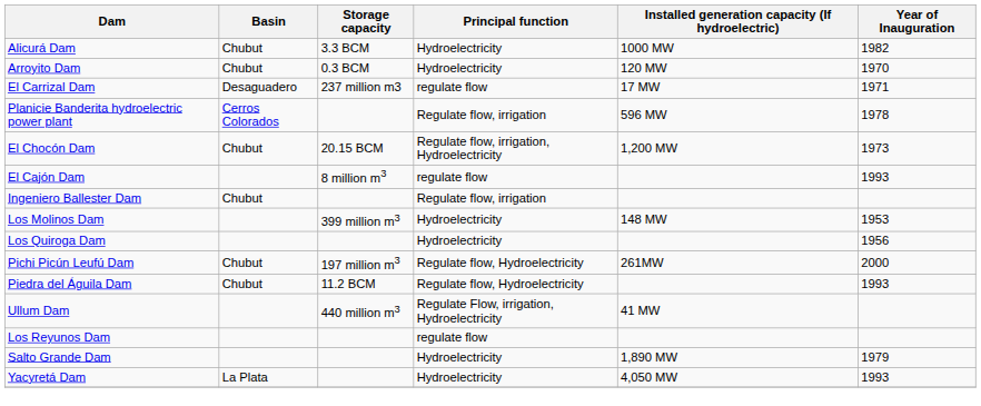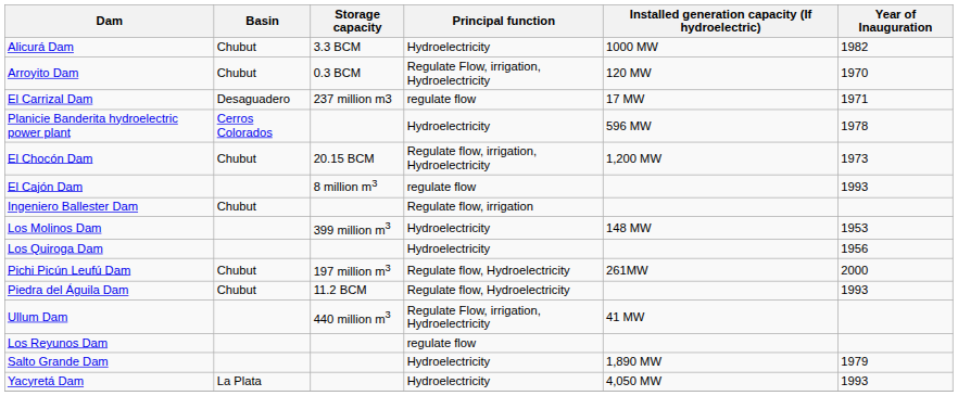 <table class="wikitable">
 <tr>
 <th>Dam</th>
 <th>Basin</th>
 <th>Storage capacity</th>
 <th>Principal function</th>
 <th>Installed generation capacity (If hydroelectric)</th>
 <th>Year of Inauguration</th>
 </tr>
 <tr>
 <td><a href='#'>Alicurá Dam</a></td>
 <td>Chubut</td>
 <td>3.3 BCM</td>
 <td>Hydroelectricity</td>
 <td>1000 MW</td>
 <td>1982</td>
 </tr>
 <tr>
 <td><a href='#'>Arroyito Dam</a></td>
 <td>Chubut</td>
 <td>0.3 BCM</td>
-<td>Hydroelectricity</td>
+<td>Regulate Flow, irrigation, Hydroelectricity</td>
 <td>120 MW</td>
 <td>1970</td>
 </tr>
 <tr>
 <td><a href='#'>El Carrizal Dam</a></td>
 <td>Desaguadero</td>
 <td>237 million m3</td>
 <td>regulate flow</td>
 <td>17 MW</td>
 <td>1971</td>
 </tr>
 <tr>
 <td><a href='#'>Planicie Banderita hydroelectric power plant</a></td>
 <td><a href='#'>Cerros Colorados</a></td>
 <td></td>
-<td>Regulate flow, irrigation</td>
+<td>Hydroelectricity</td>
 <td>596 MW</td>
 <td>1978</td>
 </tr>
 <tr>
 <td><a href='#'>El Chocón Dam</a></td>
 <td>Chubut</td>
 <td>20.15 BCM</td>
 <td>Regulate flow, irrigation, Hydroelectricity</td>
 <td>1,200 MW</td>
 <td>1973</td>
 </tr>
 <tr>
 <td><a href='#'>El Cajón Dam</a></td>
 <td></td>
 <td>8 million m<sup>3</sup></td>
 <td>regulate flow</td>
 <td></td>
 <td>1993</td>
 </tr>
 <tr>
 <td><a href='#'>Ingeniero Ballester Dam</a></td>
 <td>Chubut</td>
 <td></td>
 <td>Regulate flow, irrigation</td>
 <td></td>
 <td></td>
 </tr>
 <tr>
 <td><a href='#'>Los Molinos Dam</a></td>
 <td></td>
 <td>399 million m<sup>3</sup></td>
 <td>Hydroelectricity</td>
 <td>148 MW</td>
 <td>1953</td>
 </tr>
 <tr>
 <td><a href='#'>Los Quiroga Dam</a></td>
 <td></td>
 <td></td>
 <td>Hydroelectricity</td>
 <td></td>
 <td>1956</td>
 </tr>
 <tr>
 <td><a href='#'>Pichi Picún Leufú Dam</a></td>
 <td>Chubut</td>
 <td>197 million m<sup>3</sup></td>
 <td>Regulate flow, Hydroelectricity</td>
 <td>261MW</td>
 <td>2000</td>
 </tr>
 <tr>
 <td><a href='#'>Piedra del Águila Dam</a></td>
 <td>Chubut</td>
 <td>11.2 BCM</td>
 <td>Regulate flow, Hydroelectricity</td>
 <td></td>
 <td>1993</td>
 </tr>
 <tr>
 <td><a href='#'>Ullum Dam</a></td>
 <td></td>
 <td>440 million m<sup>3</sup></td>
 <td>Regulate Flow, irrigation, Hydroelectricity</td>
 <td>41 MW</td>
 <td></td>
 </tr>
 <tr>
 <td><a href='#'>Los Reyunos Dam</a></td>
 <td></td>
 <td></td>
 <td>regulate flow</td>
 <td></td>
 <td></td>
 </tr>
 <tr>
 <td><a href='#'>Salto Grande Dam</a></td>
 <td></td>
 <td></td>
 <td>Hydroelectricity</td>
 <td>1,890 MW</td>
 <td>1979</td>
 </tr>
 <tr>
 <td><a href='#'>Yacyretá Dam</a></td>
 <td>La Plata</td>
 <td></td>
 <td>Hydroelectricity</td>
 <td>4,050 MW</td>
 <td>1993</td>
 </tr>
 <tr>
 </tr>
 </table>
